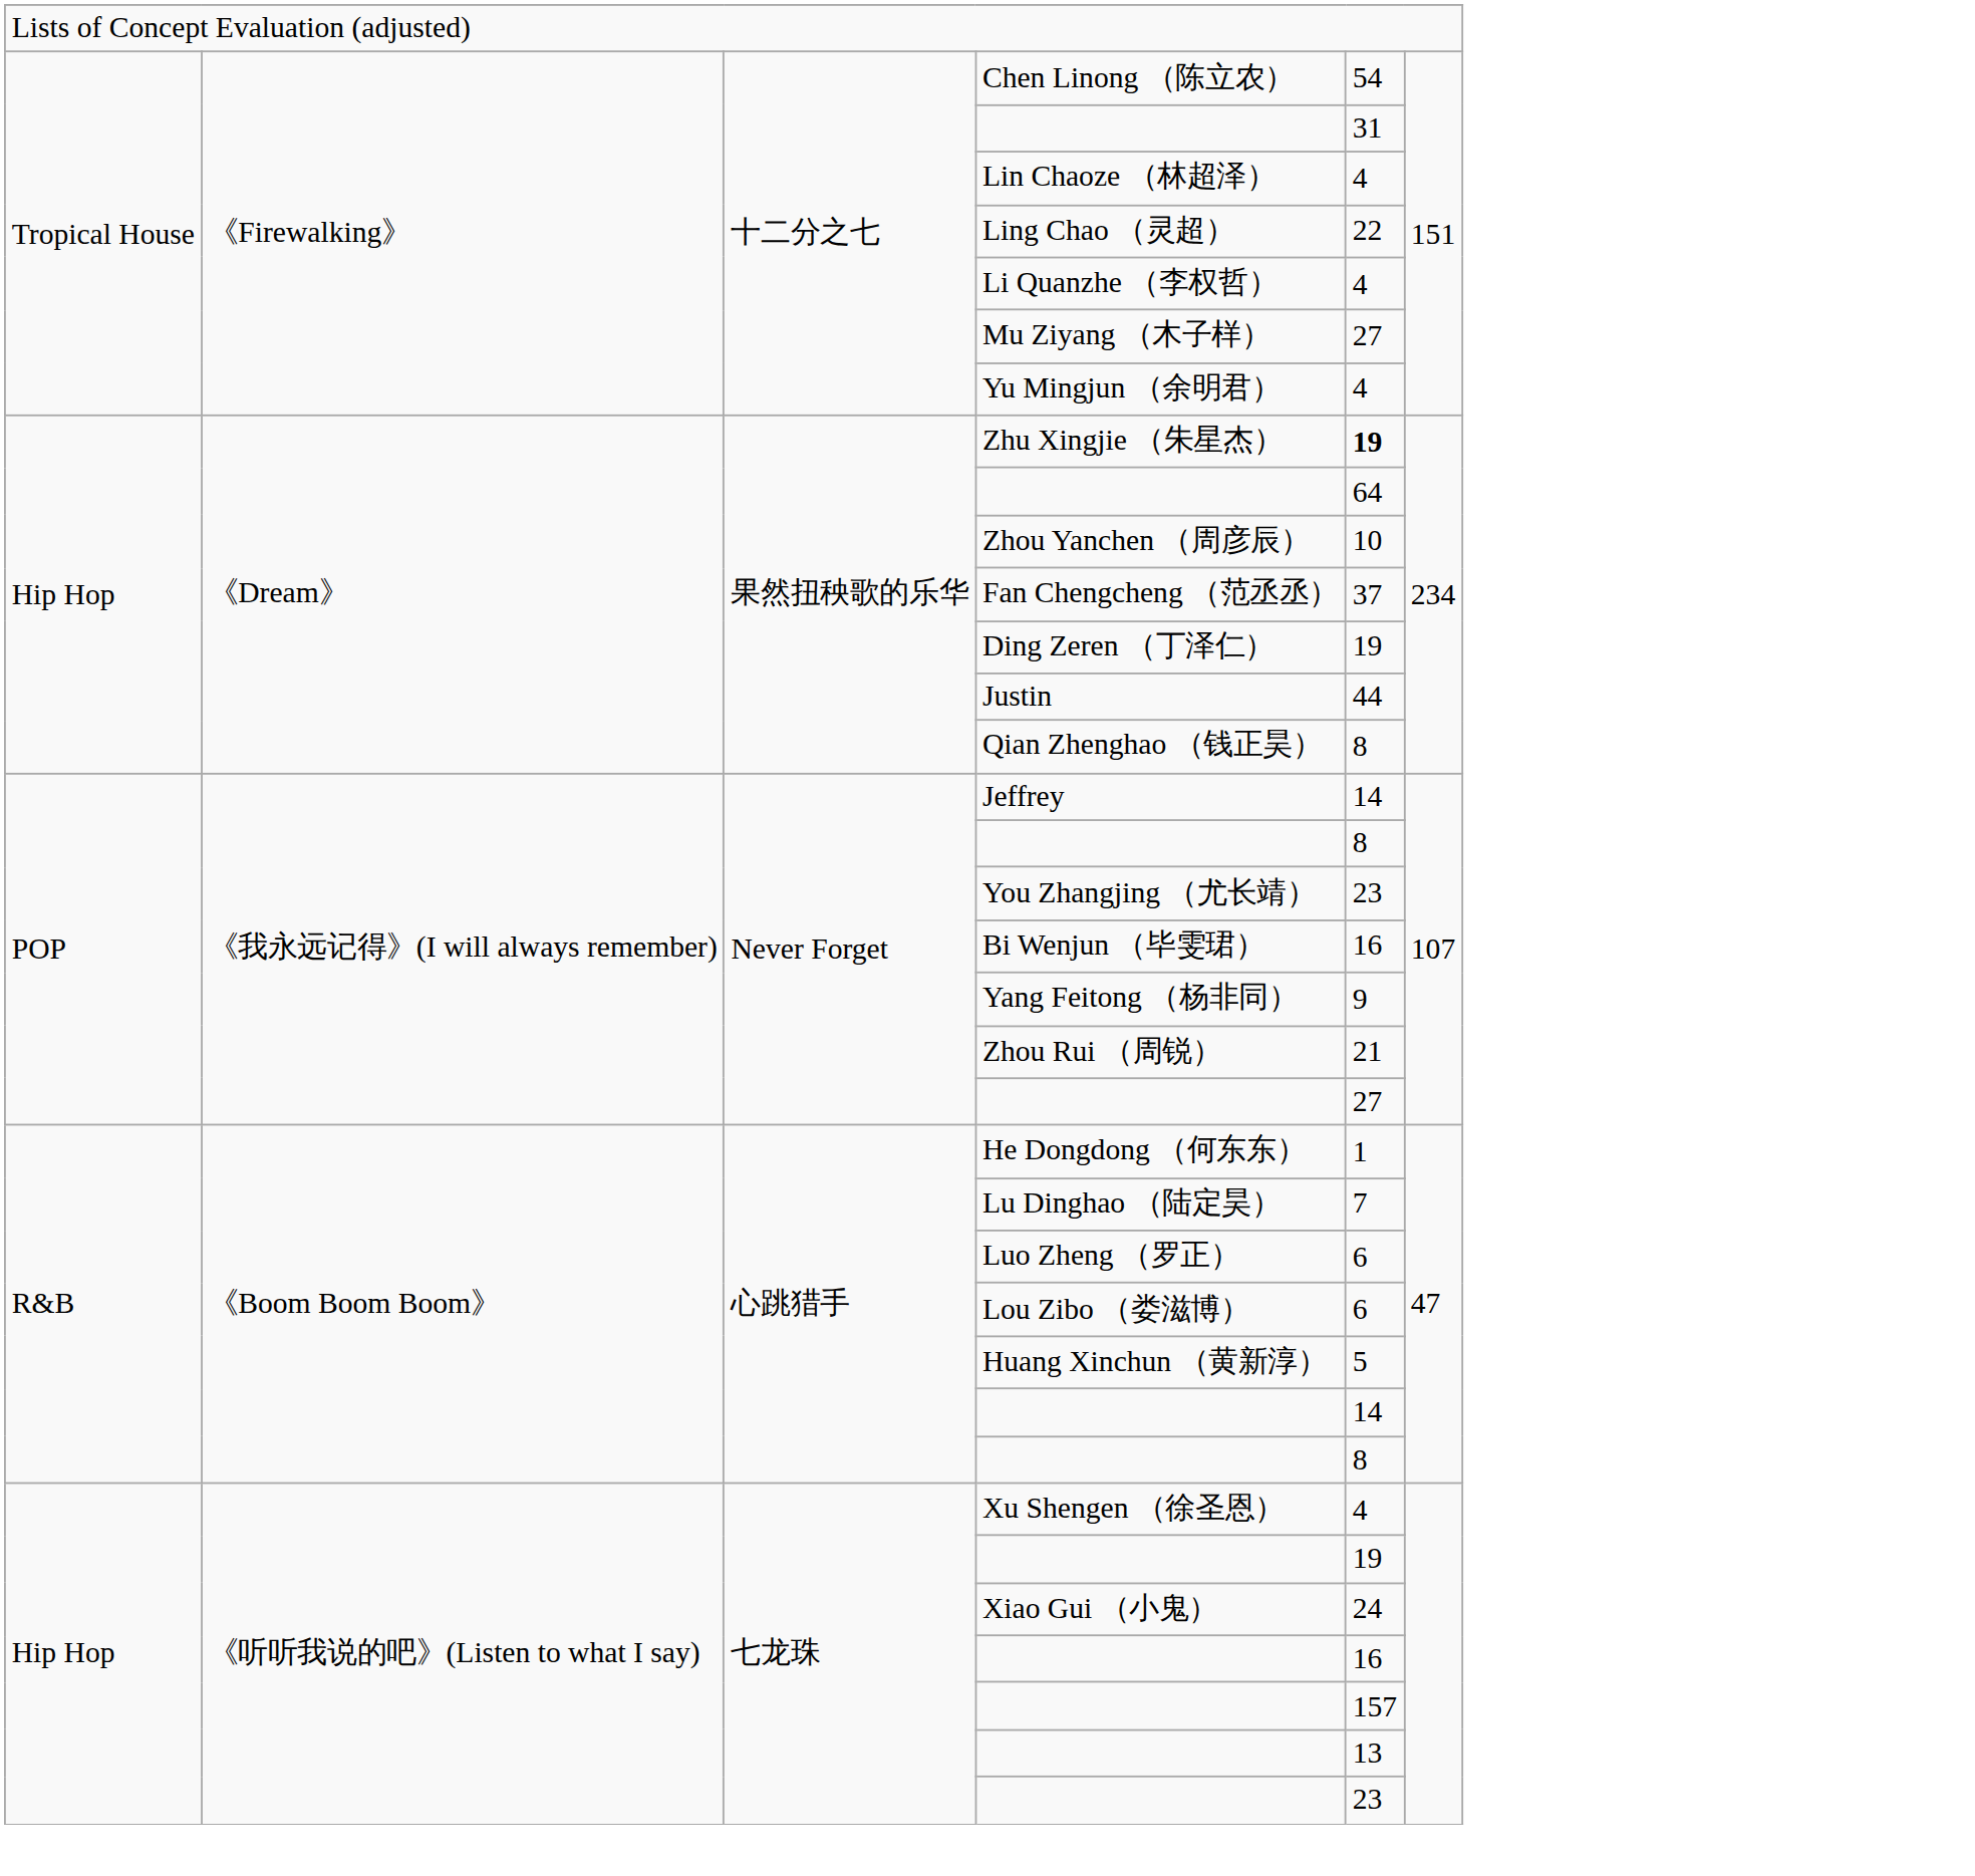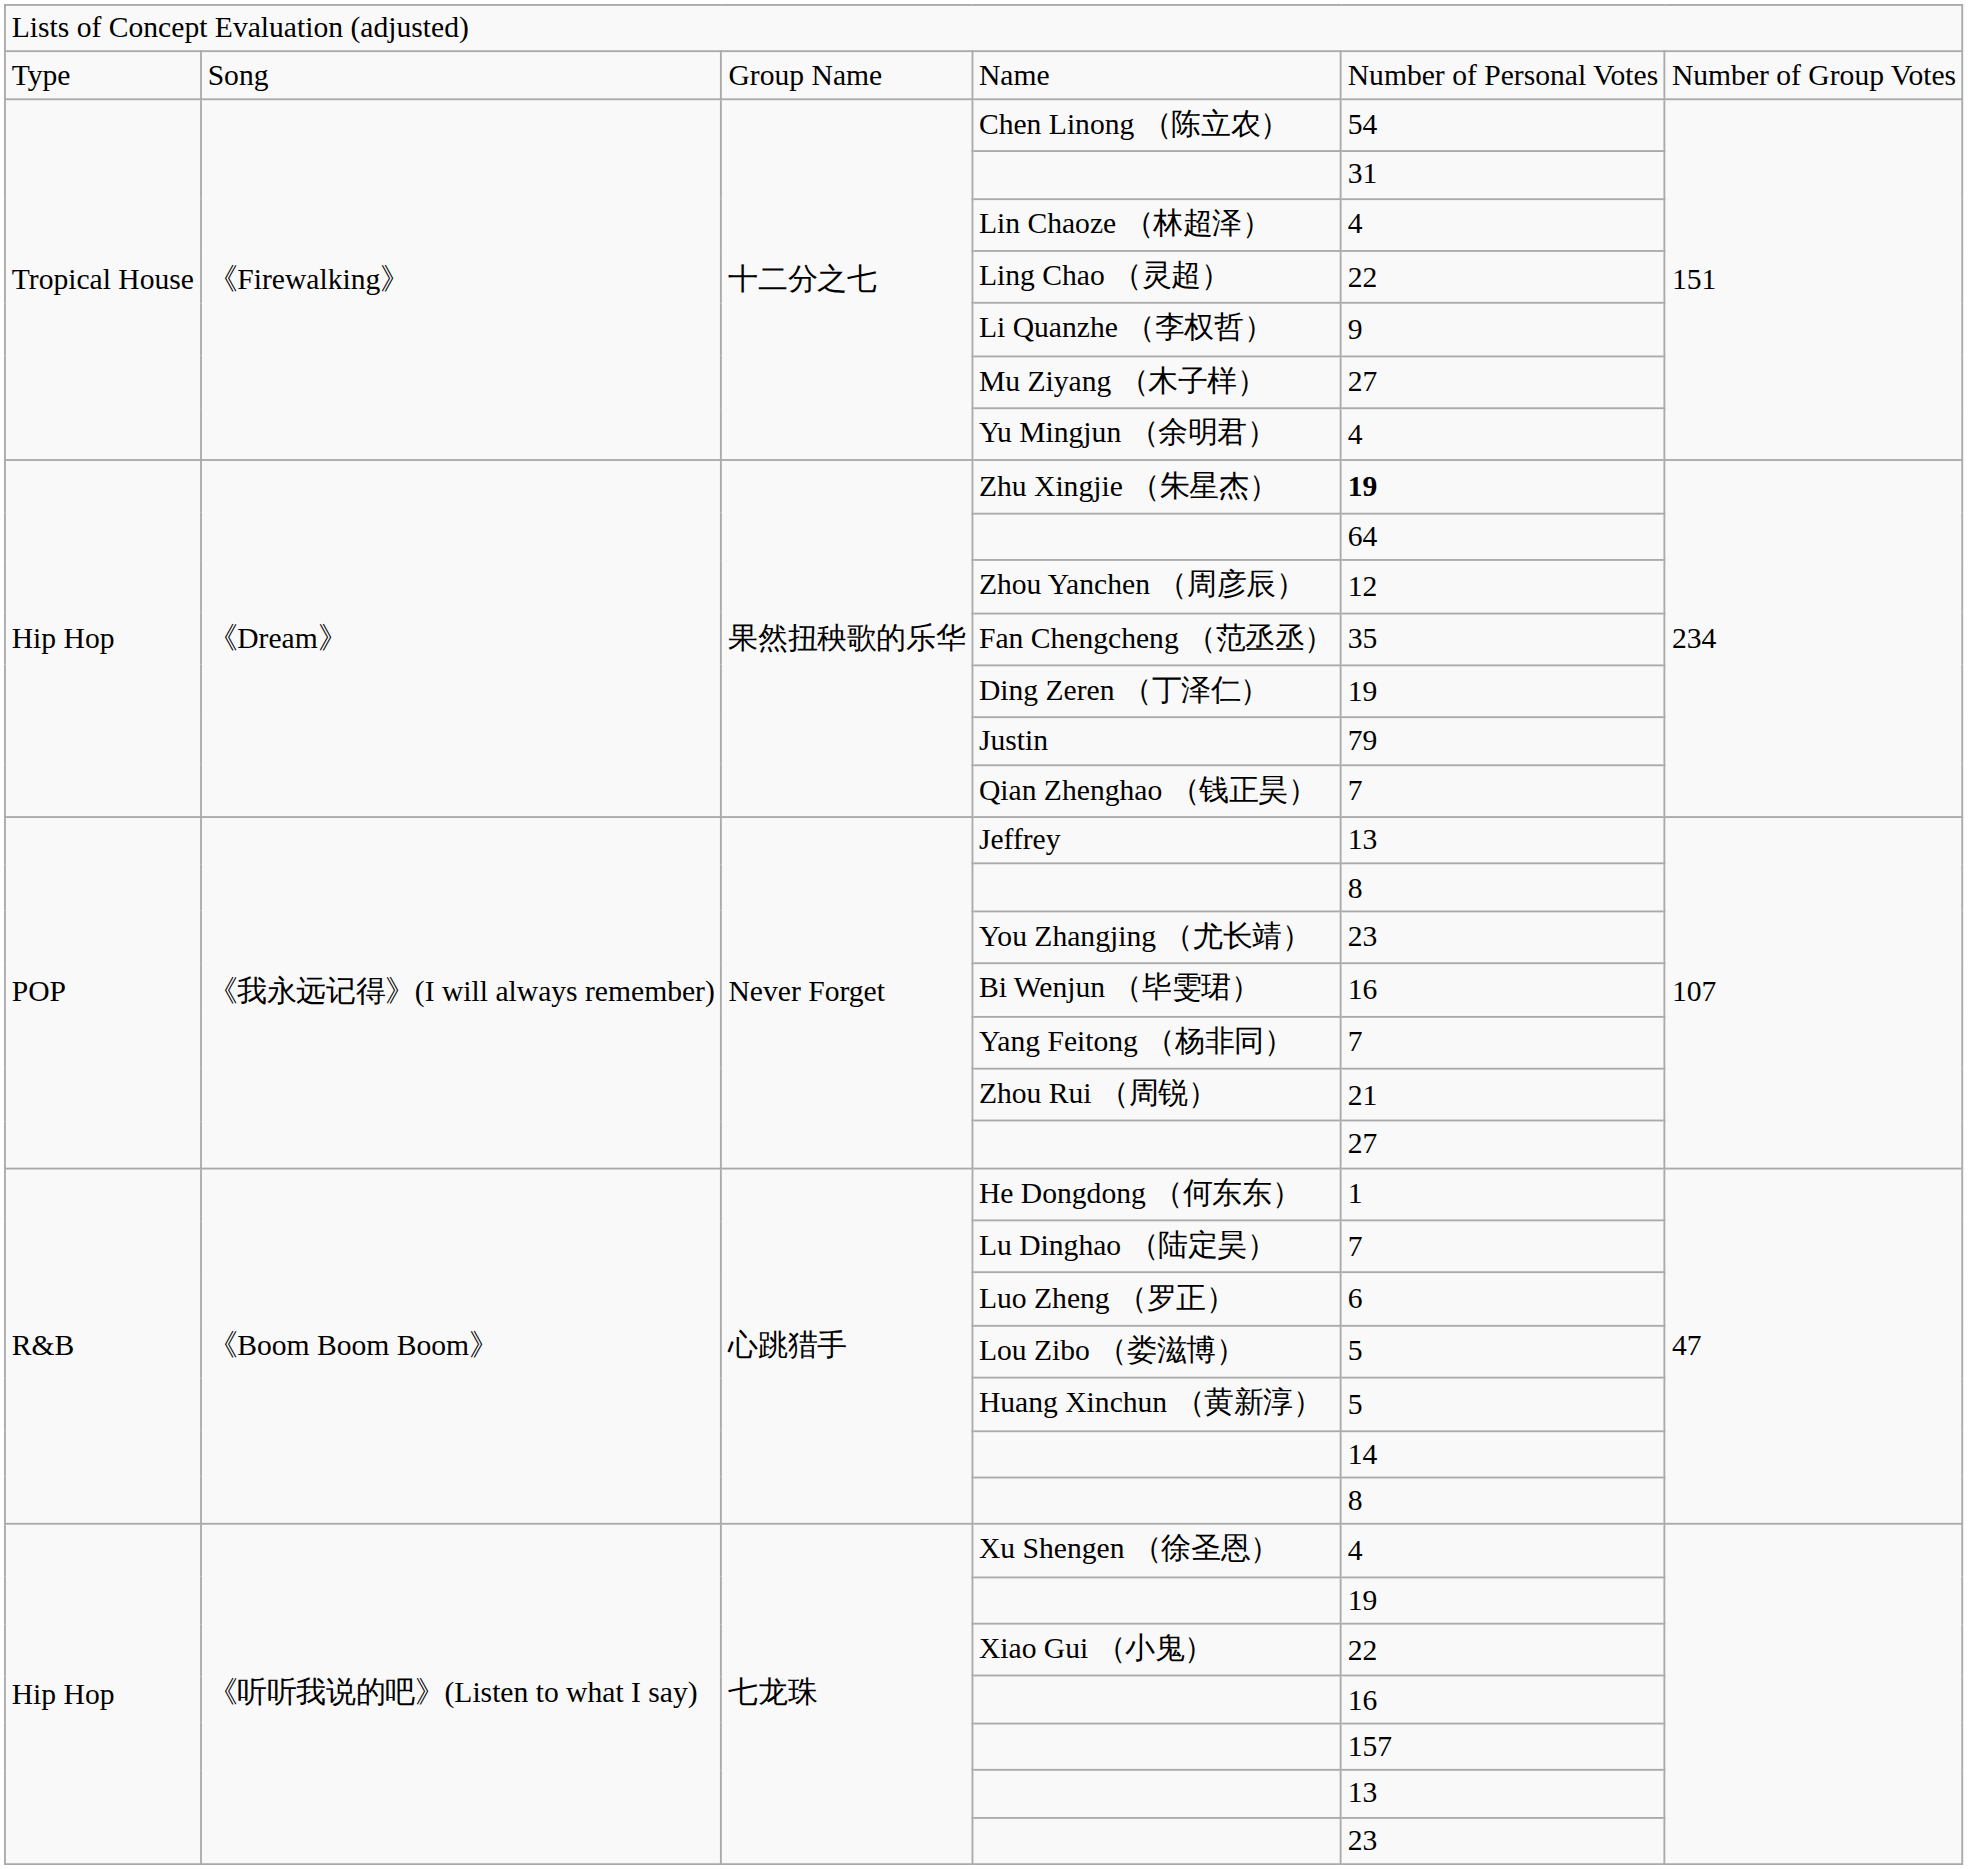 <table class="wikitable">
 <tr>
 <td colspan="6">Lists of Concept Evaluation (adjusted)</td>
+</tr>
+<tr>
+<td>Type</td>
+<td>Song</td>
+<td>Group Name</td>
+<td>Name</td>
+<td>Number of Personal Votes</td>
+<td>Number of Group Votes</td>
 </tr>
 <tr>
 <td rowspan="7">Tropical  House</td>
 <td rowspan="7">《Firewalking》</td>
 <td rowspan="7">十二分之七</td>
 <td>Chen Linong （陈立农）</td>
 <td>54</td>
 <td rowspan="7">151</td>
 </tr>
 <tr>
 <td></td>
 <td>31</td>
 </tr>
 <tr>
 <td>Lin Chaoze （林超泽）</td>
 <td>4</td>
 </tr>
 <tr>
 <td>Ling Chao （灵超）</td>
 <td>22</td>
 </tr>
 <tr>
 <td>Li Quanzhe （李权哲）</td>
-<td>4</td>
+<td>9</td>
 </tr>
 <tr>
 <td>Mu Ziyang （木子样）</td>
 <td>27</td>
 </tr>
 <tr>
 <td>Yu Mingjun （余明君）</td>
 <td>4</td>
 </tr>
 <tr>
 <td rowspan="7">Hip  Hop</td>
 <td rowspan="7">《Dream》</td>
 <td rowspan="7">果然扭秧歌的乐华</td>
 <td>Zhu Xingjie （朱星杰）</td>
 <td><strong>19</strong></td>
 <td rowspan="7">234</td>
 </tr>
 <tr>
 <td></td>
 <td>64</td>
 </tr>
 <tr>
 <td>Zhou Yanchen （周彦辰）</td>
-<td>10</td>
+<td>12</td>
 </tr>
 <tr>
 <td>Fan Chengcheng （范丞丞）</td>
-<td>37</td>
+<td>35</td>
 </tr>
 <tr>
 <td>Ding Zeren （丁泽仁）</td>
 <td>19</td>
 </tr>
 <tr>
 <td>Justin</td>
-<td>44</td>
+<td>79</td>
 </tr>
 <tr>
 <td>Qian Zhenghao （钱正昊）</td>
-<td>8</td>
+<td>7</td>
 </tr>
 <tr>
 <td rowspan="7">POP</td>
 <td rowspan="7">《我永远记得》(I will always remember)</td>
 <td rowspan="7">Never Forget</td>
 <td>Jeffrey</td>
-<td>14</td>
+<td>13</td>
 <td rowspan="7">107</td>
 </tr>
 <tr>
 <td></td>
 <td>8</td>
 </tr>
 <tr>
 <td>You Zhangjing （尤长靖）</td>
 <td>23</td>
 </tr>
 <tr>
 <td>Bi Wenjun （毕雯珺）</td>
 <td>16</td>
 </tr>
 <tr>
 <td>Yang Feitong （杨非同）</td>
-<td>9</td>
+<td>7</td>
 </tr>
 <tr>
 <td>Zhou Rui （周锐）</td>
 <td>21</td>
 </tr>
 <tr>
 <td></td>
 <td>27</td>
 </tr>
 <tr>
 <td rowspan="7">R&B</td>
 <td rowspan="7">《Boom Boom  Boom》</td>
 <td rowspan="7">心跳猎手</td>
 <td>He Dongdong （何东东）</td>
 <td>1</td>
 <td rowspan="7">47</td>
 </tr>
 <tr>
 <td>Lu Dinghao （陆定昊）</td>
 <td>7</td>
 </tr>
 <tr>
 <td>Luo Zheng （罗正）</td>
 <td>6</td>
 </tr>
 <tr>
 <td>Lou Zibo （娄滋博）</td>
-<td>6</td>
+<td>5</td>
 </tr>
 <tr>
 <td>Huang Xinchun （黄新淳）</td>
 <td>5</td>
 </tr>
 <tr>
 <td></td>
 <td>14</td>
 </tr>
 <tr>
 <td></td>
 <td>8</td>
 </tr>
 <tr>
 <td rowspan="7">Hip  Hop</td>
 <td rowspan="7">《听听我说的吧》(Listen to what I say)</td>
 <td rowspan="7">七龙珠</td>
 <td>Xu Shengen （徐圣恩）</td>
 <td>4</td>
 <td rowspan="7"></td>
 </tr>
 <tr>
 <td></td>
 <td>19</td>
 </tr>
 <tr>
 <td>Xiao Gui （小鬼）</td>
-<td>24</td>
+<td>22</td>
 </tr>
 <tr>
 <td></td>
 <td>16</td>
 </tr>
 <tr>
 <td></td>
 <td>157</td>
 </tr>
 <tr>
 <td></td>
 <td>13</td>
 </tr>
 <tr>
 <td></td>
 <td>23</td>
 </tr>
 </table>
